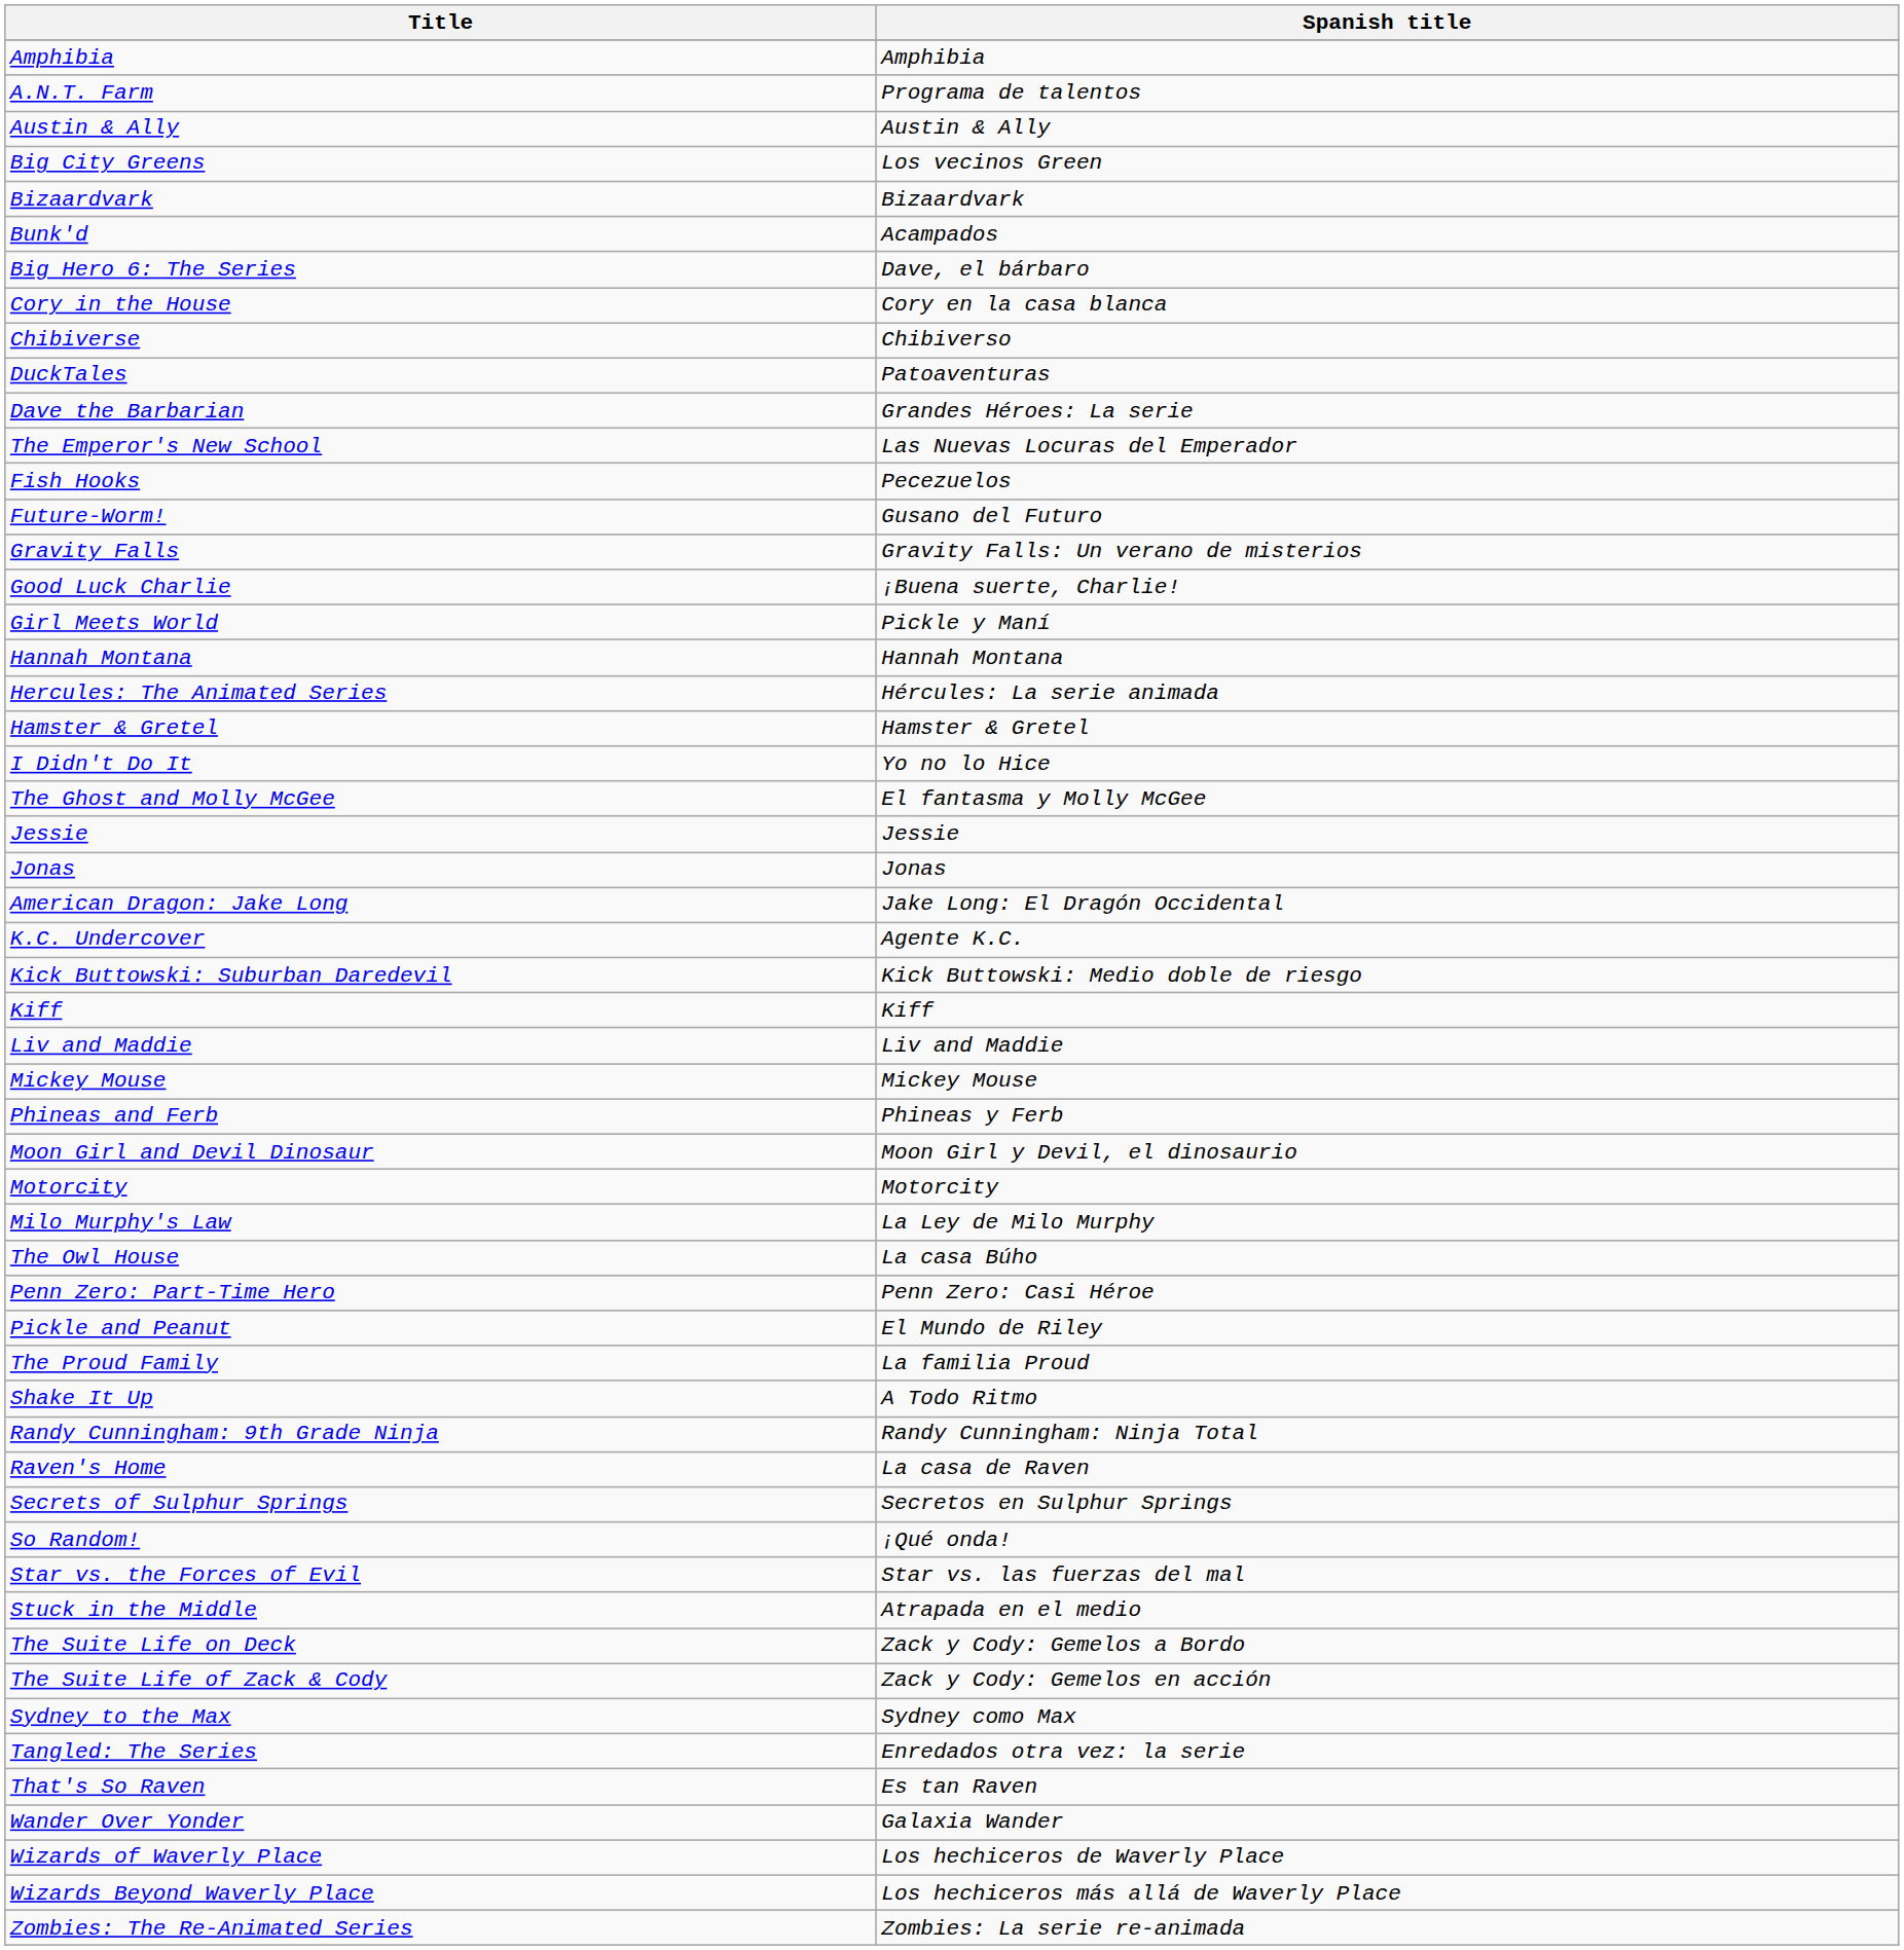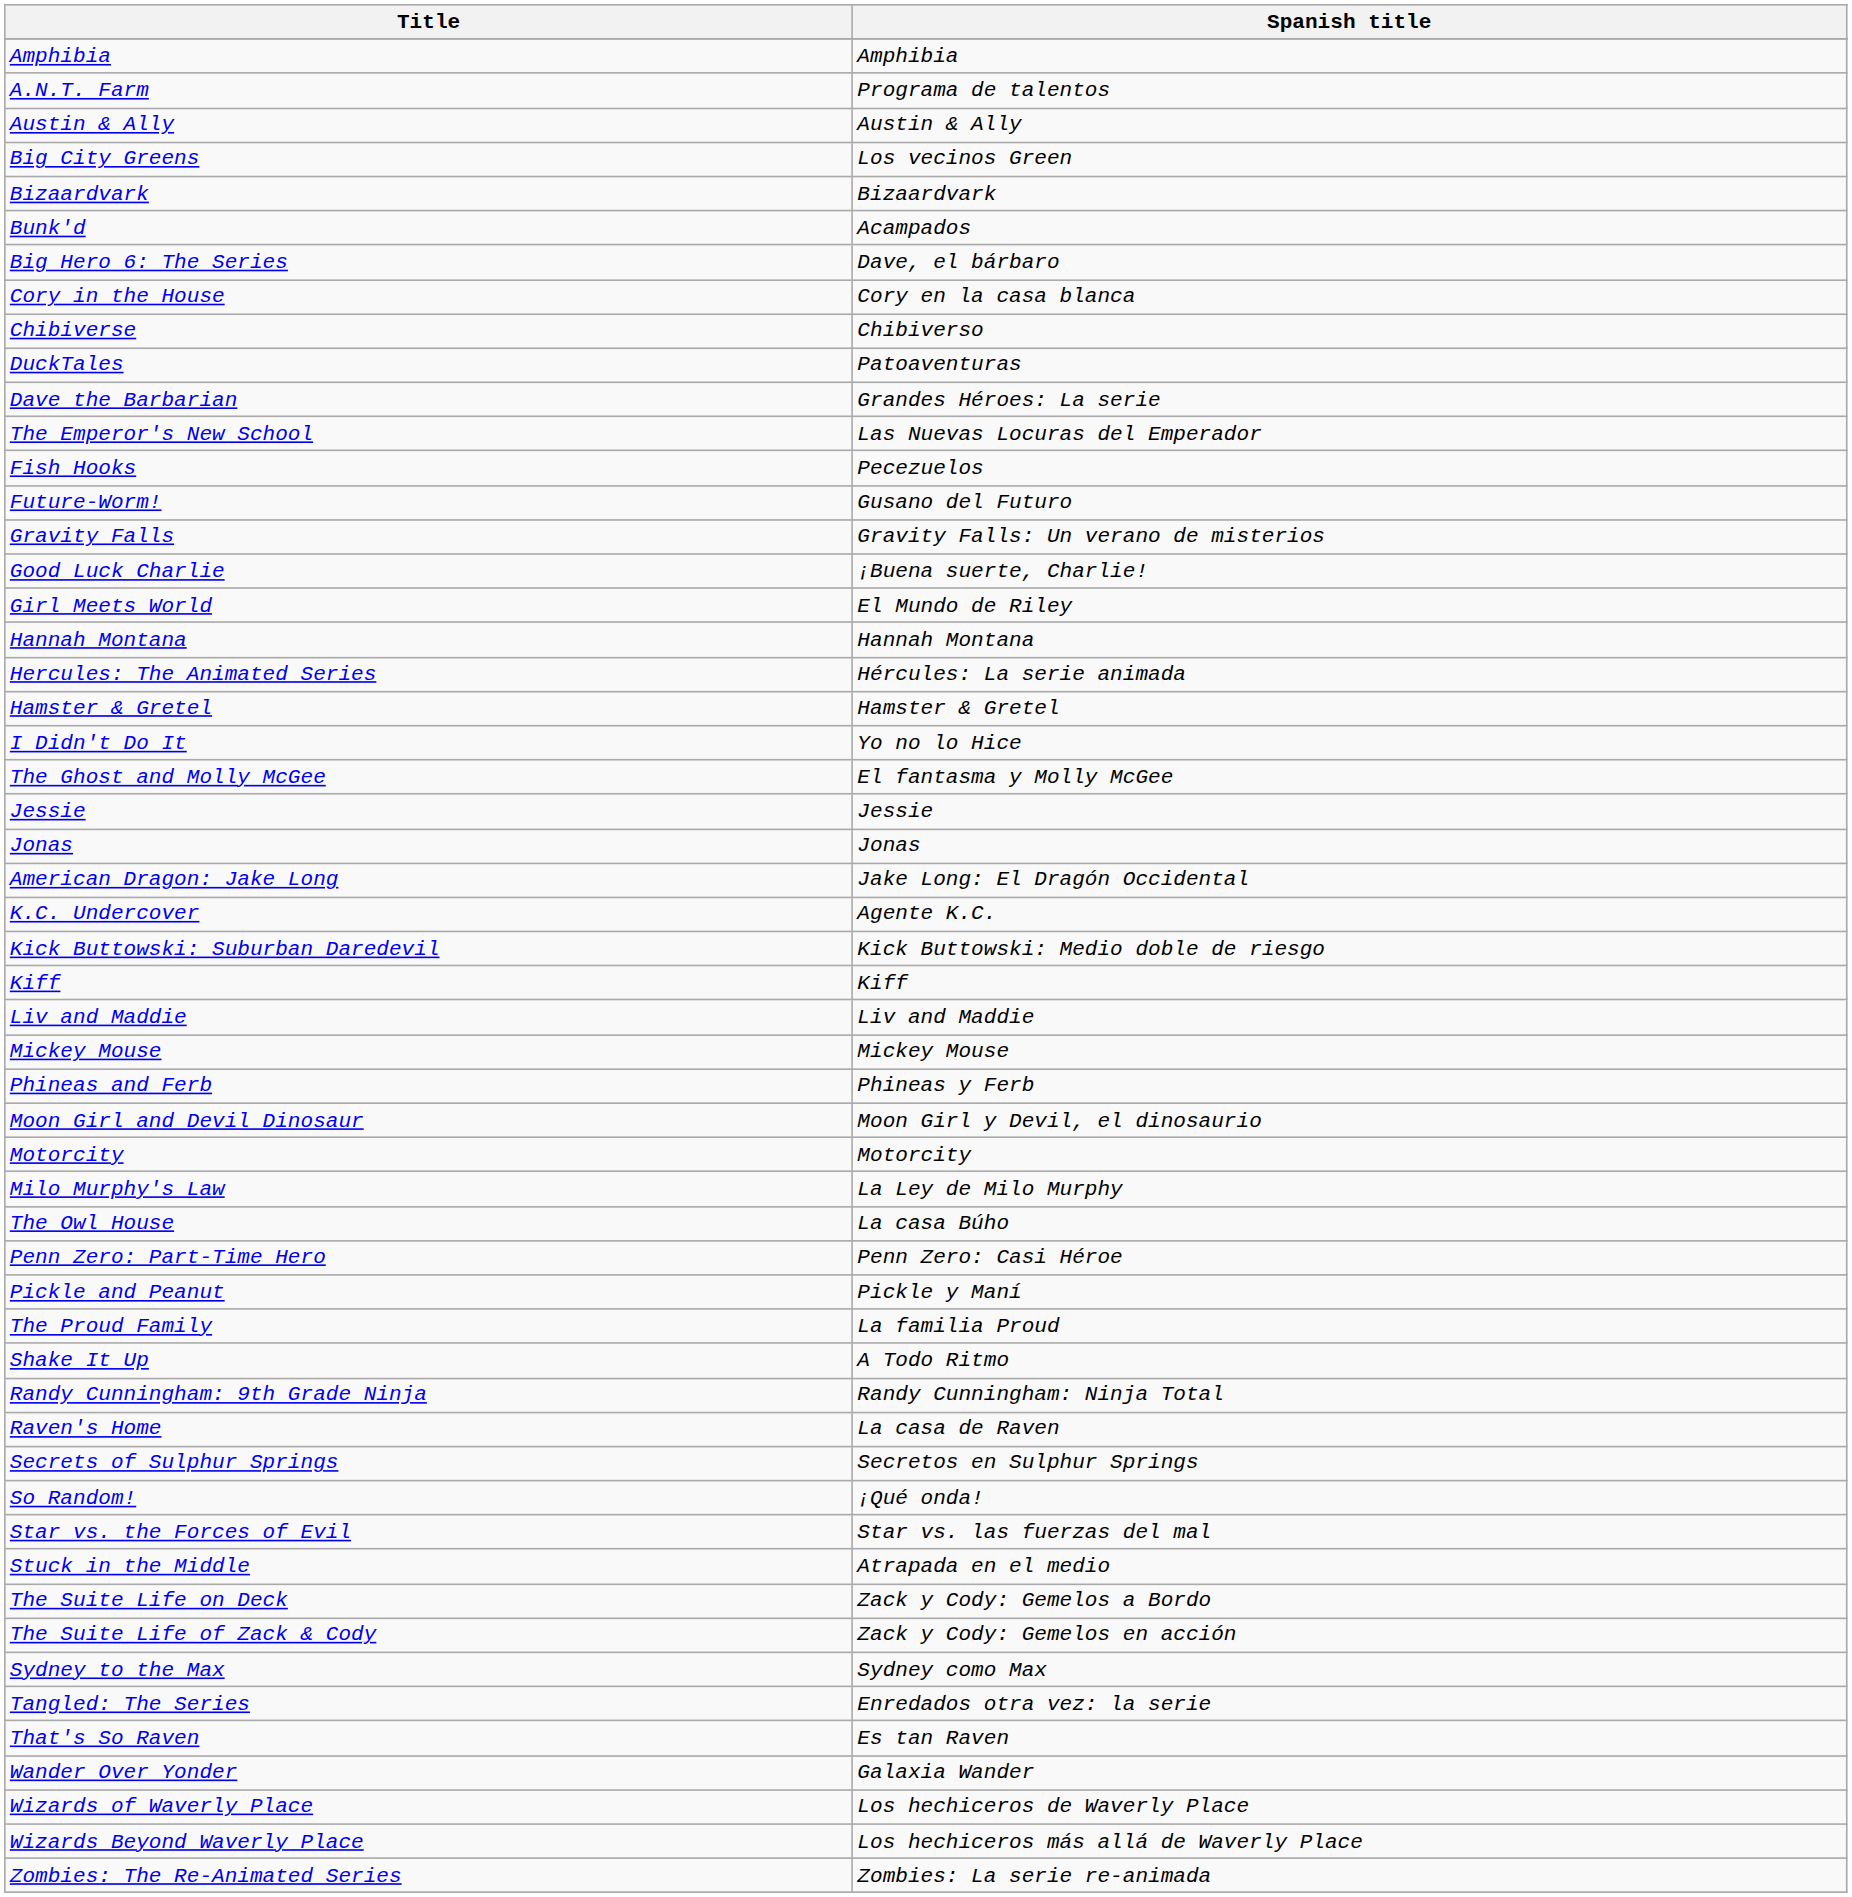 <table class="wikitable sortable plainrowheaders" style="width:90%;">
 <tr>
 <th scope="col">Title</th>
 <th scope="col">Spanish title</th>
 </tr>
 <tr>
 </tr>
 <tr>
 <td><em><a href='#'>Amphibia</a></em></td>
 <td><em>Amphibia</em></td>
 </tr>
 <tr>
 <td><em><a href='#'>A.N.T. Farm</a></em></td>
 <td><em>Programa de talentos</em></td>
 </tr>
 <tr>
 <td><em><a href='#'>Austin & Ally</a></em></td>
 <td><em>Austin & Ally</em></td>
 </tr>
 <tr>
 <td><em><a href='#'>Big City Greens</a></em></td>
 <td><em>Los vecinos Green</em></td>
 </tr>
 <tr>
 <td><em><a href='#'>Bizaardvark</a></em></td>
 <td><em>Bizaardvark</em></td>
 </tr>
 <tr>
 <td><em><a href='#'>Bunk'd</a></em></td>
 <td><em>Acampados</em></td>
 </tr>
 <tr>
 <td><em><a href='#'>Big Hero 6: The Series</a></em></td>
 <td><em>Dave, el bárbaro</em></td>
 </tr>
 <tr>
 <td><em><a href='#'>Cory in the House</a></em></td>
 <td><em>Cory en la casa blanca</em></td>
 </tr>
 <tr>
 <td><em><a href='#'>Chibiverse</a></em></td>
 <td><em>Chibiverso</em></td>
 </tr>
 <tr>
 <td><em><a href='#'>DuckTales</a></em></td>
 <td><em>Patoaventuras</em></td>
 </tr>
 <tr>
 <td><em><a href='#'>Dave the Barbarian</a></em></td>
 <td><em>Grandes Héroes: La serie</em></td>
 </tr>
 <tr>
 <td><em><a href='#'>The Emperor's New School</a></em></td>
 <td><em>Las Nuevas Locuras del Emperador</em></td>
 </tr>
 <tr>
 <td><em><a href='#'>Fish Hooks</a></em></td>
 <td><em>Pecezuelos</em></td>
 </tr>
 <tr>
 <td><em><a href='#'>Future-Worm!</a></em></td>
 <td><em>Gusano del Futuro</em></td>
 </tr>
 <tr>
 <td><em><a href='#'>Gravity Falls</a></em></td>
 <td><em>Gravity Falls: Un verano de misterios</em></td>
 </tr>
 <tr>
 <td><em><a href='#'>Good Luck Charlie</a></em></td>
 <td><em>¡Buena suerte, Charlie!</em></td>
 </tr>
 <tr>
 <td><em><a href='#'>Girl Meets World</a></em></td>
-<td><em>Pickle y Maní</em></td>
+<td><em>El Mundo de Riley</em></td>
 </tr>
 <tr>
 <td><em><a href='#'>Hannah Montana</a></em></td>
 <td><em>Hannah Montana</em></td>
 </tr>
 <tr>
 <td><em><a href='#'>Hercules: The Animated Series</a></em></td>
 <td><em>Hércules: La serie animada</em></td>
 </tr>
 <tr>
 <td><em><a href='#'>Hamster & Gretel</a></em></td>
 <td><em>Hamster & Gretel</em></td>
 </tr>
 <tr>
 <td><em><a href='#'>I Didn't Do It</a></em></td>
 <td><em>Yo no lo Hice</em></td>
 </tr>
 <tr>
 <td><em><a href='#'>The Ghost and Molly McGee</a></em></td>
 <td><em>El fantasma y Molly McGee</em></td>
 </tr>
 <tr>
 <td><em><a href='#'>Jessie</a></em></td>
 <td><em>Jessie</em></td>
 </tr>
 <tr>
 <td><em><a href='#'>Jonas</a></em></td>
 <td><em>Jonas</em></td>
 </tr>
 <tr>
 <td><em><a href='#'>American Dragon: Jake Long</a></em></td>
 <td><em>Jake Long: El Dragón Occidental</em></td>
 </tr>
 <tr>
 <td><em><a href='#'>K.C. Undercover</a></em></td>
 <td><em>Agente K.C.</em></td>
 </tr>
 <tr>
 <td><em><a href='#'>Kick Buttowski: Suburban Daredevil</a></em></td>
 <td><em>Kick Buttowski: Medio doble de riesgo</em></td>
 </tr>
 <tr>
 <td><em><a href='#'>Kiff</a></em></td>
 <td><em>Kiff</em></td>
 </tr>
 <tr>
 <td><em><a href='#'>Liv and Maddie</a></em></td>
 <td><em>Liv and Maddie</em></td>
 </tr>
 <tr>
 <td><em><a href='#'>Mickey Mouse</a></em></td>
 <td><em>Mickey Mouse</em></td>
 </tr>
 <tr>
 <td><em><a href='#'>Phineas and Ferb</a></em></td>
 <td><em>Phineas y Ferb</em></td>
 </tr>
 <tr>
 <td><em><a href='#'>Moon Girl and Devil Dinosaur</a></em></td>
 <td><em>Moon Girl y Devil, el dinosaurio</em></td>
 </tr>
 <tr>
 <td><em><a href='#'>Motorcity</a></em></td>
 <td><em>Motorcity</em></td>
 </tr>
 <tr>
 <td><em><a href='#'>Milo Murphy's Law</a></em></td>
 <td><em>La Ley de Milo Murphy</em></td>
 </tr>
 <tr>
 <td><em><a href='#'>The Owl House</a></em></td>
 <td><em>La casa Búho</em></td>
 </tr>
 <tr>
 <td><em><a href='#'>Penn Zero: Part-Time Hero</a></em></td>
 <td><em>Penn Zero: Casi Héroe</em></td>
 </tr>
 <tr>
 <td><em><a href='#'>Pickle and Peanut</a></em></td>
-<td><em>El Mundo de Riley</em></td>
+<td><em>Pickle y Maní</em></td>
 </tr>
 <tr>
 <td><em><a href='#'>The Proud Family</a></em></td>
 <td><em>La familia Proud</em></td>
 </tr>
 <tr>
 <td><em><a href='#'>Shake It Up</a></em></td>
 <td><em>A Todo Ritmo</em></td>
 </tr>
 <tr>
 <td><em><a href='#'>Randy Cunningham: 9th Grade Ninja</a></em></td>
 <td><em>Randy Cunningham: Ninja Total</em></td>
 </tr>
 <tr>
 <td><em><a href='#'>Raven's Home</a></em></td>
 <td><em>La casa de Raven</em></td>
 </tr>
 <tr>
 <td><em><a href='#'>Secrets of Sulphur Springs</a></em></td>
 <td><em>Secretos en Sulphur Springs</em></td>
 </tr>
 <tr>
 <td><em><a href='#'>So Random!</a></em></td>
 <td><em>¡Qué onda!</em></td>
 </tr>
 <tr>
 <td><em><a href='#'>Star vs. the Forces of Evil</a></em></td>
 <td><em>Star vs. las fuerzas del mal</em></td>
 </tr>
 <tr>
 <td><em><a href='#'>Stuck in the Middle</a></em></td>
 <td><em>Atrapada en el medio</em></td>
 </tr>
 <tr>
 <td><em><a href='#'>The Suite Life on Deck</a></em></td>
 <td><em>Zack y Cody: Gemelos a Bordo</em></td>
 </tr>
 <tr>
 <td><em><a href='#'>The Suite Life of Zack & Cody</a></em></td>
 <td><em>Zack y Cody: Gemelos en acción</em></td>
 </tr>
 <tr>
 <td><em><a href='#'>Sydney to the Max</a></em></td>
 <td><em>Sydney como Max</em></td>
 </tr>
 <tr>
 <td><em><a href='#'>Tangled: The Series</a></em></td>
 <td><em>Enredados otra vez: la serie</em></td>
 </tr>
 <tr>
 <td><em><a href='#'>That's So Raven</a></em></td>
 <td><em>Es tan Raven</em></td>
 </tr>
 <tr>
 <td><em><a href='#'>Wander Over Yonder</a></em></td>
 <td><em>Galaxia Wander</em></td>
 </tr>
 <tr>
 <td><em><a href='#'>Wizards of Waverly Place</a></em></td>
 <td><em>Los hechiceros de Waverly Place</em></td>
 </tr>
 <tr>
 <td><em><a href='#'>Wizards Beyond Waverly Place</a></em></td>
 <td><em>Los hechiceros más allá de Waverly Place</em></td>
 </tr>
 <tr>
 <td><em><a href='#'>Zombies: The Re-Animated Series</a></em></td>
 <td><em>Zombies: La serie re-animada</em></td>
 </tr>
 </table>
